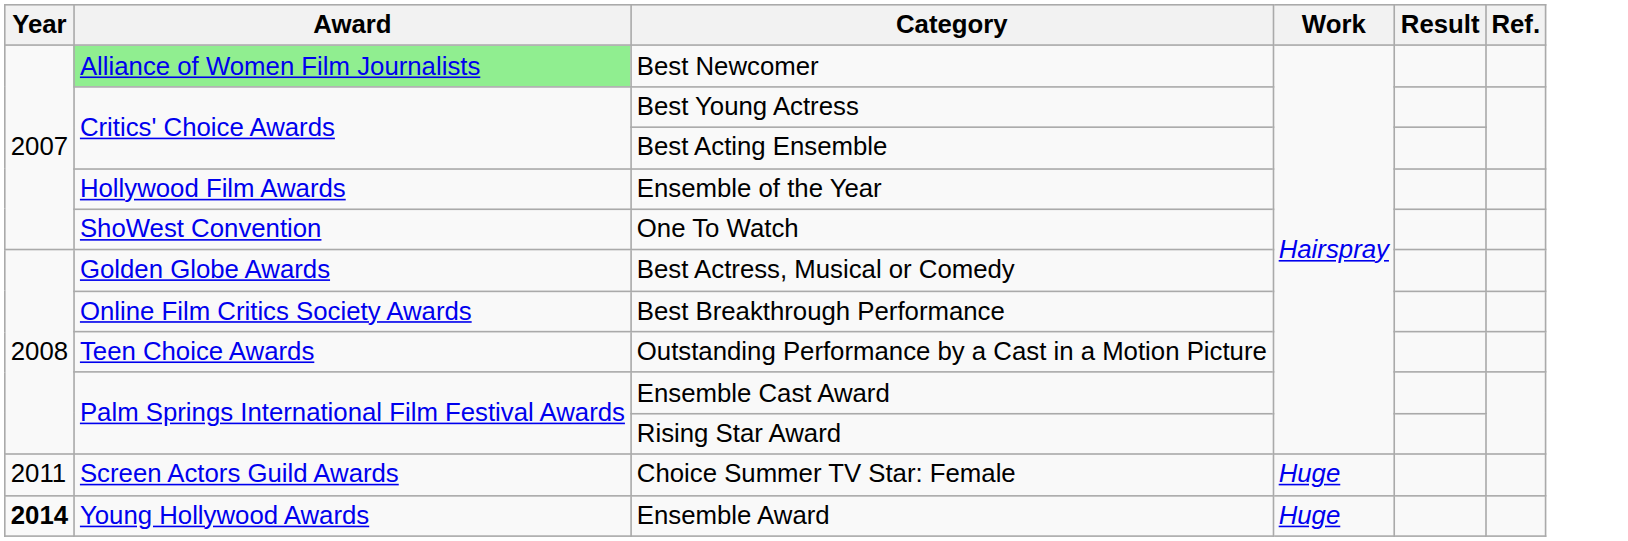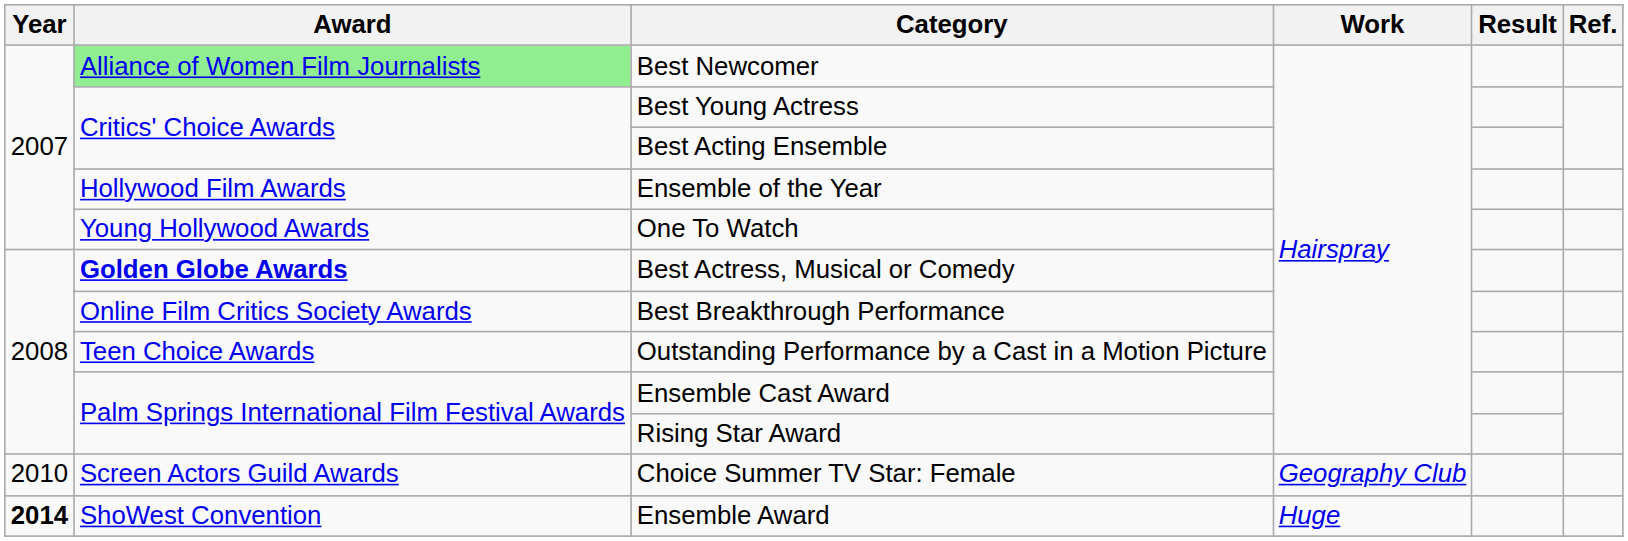 <table class="wikitable">
 <tr>
 <th>Year</th>
 <th>Award</th>
 <th>Category</th>
 <th>Work</th>
 <th>Result</th>
 <th>Ref.</th>
 </tr>
 <tr>
 <td rowspan="5">2007</td>
 <td style="background: lightgreen;"><a href='#'>Alliance of Women Film Journalists</a></td>
 <td>Best Newcomer</td>
 <td rowspan="10"><a href='#'><em>Hairspray</em></a></td>
 <td></td>
 <td></td>
 </tr>
 <tr>
 <td rowspan="2"><a href='#'>Critics' Choice Awards</a></td>
 <td>Best Young Actress</td>
 <td></td>
 <td rowspan="2"></td>
 </tr>
 <tr>
 <td>Best Acting Ensemble</td>
 <td></td>
 </tr>
 <tr>
 <td><a href='#'>Hollywood Film Awards</a></td>
 <td>Ensemble of the Year</td>
 <td></td>
 <td></td>
 </tr>
 <tr>
-<td><a href='#'>ShoWest Convention</a></td>
+<td><a href='#'>Young Hollywood Awards</a></td>
 <td>One To Watch</td>
 <td></td>
 <td></td>
 </tr>
 <tr>
 <td rowspan="5">2008</td>
-<td><a href='#'>Golden Globe Awards</a></td>
+<td><strong><a href='#'>Golden Globe Awards</a></strong></td>
 <td>Best Actress, Musical or Comedy</td>
 <td></td>
 <td></td>
 </tr>
 <tr>
 <td><a href='#'>Online Film Critics Society Awards</a></td>
 <td>Best Breakthrough Performance</td>
 <td></td>
 <td></td>
 </tr>
 <tr>
 <td><a href='#'>Teen Choice Awards</a></td>
 <td>Outstanding Performance by a Cast in a Motion Picture</td>
 <td></td>
 <td></td>
 </tr>
 <tr>
 <td rowspan="2"><a href='#'>Palm Springs International Film Festival Awards</a></td>
 <td>Ensemble Cast Award</td>
 <td></td>
 <td rowspan="2"></td>
 </tr>
 <tr>
 <td>Rising Star Award</td>
 <td></td>
 </tr>
 <tr>
-<td>2011</td>
+<td>2010</td>
 <td><a href='#'>Screen Actors Guild Awards</a></td>
 <td>Choice Summer TV Star: Female</td>
-<td><a href='#'><em>Huge</em></a></td>
+<td><a href='#'><em>Geography Club</em></a></td>
 <td></td>
 <td></td>
 </tr>
 <tr>
 <td><strong>2014</strong></td>
-<td><a href='#'>Young Hollywood Awards</a></td>
+<td><a href='#'>ShoWest Convention</a></td>
 <td>Ensemble Award</td>
 <td><a href='#'><em>Huge</em></a></td>
 <td></td>
 <td></td>
 </tr>
 </table>
